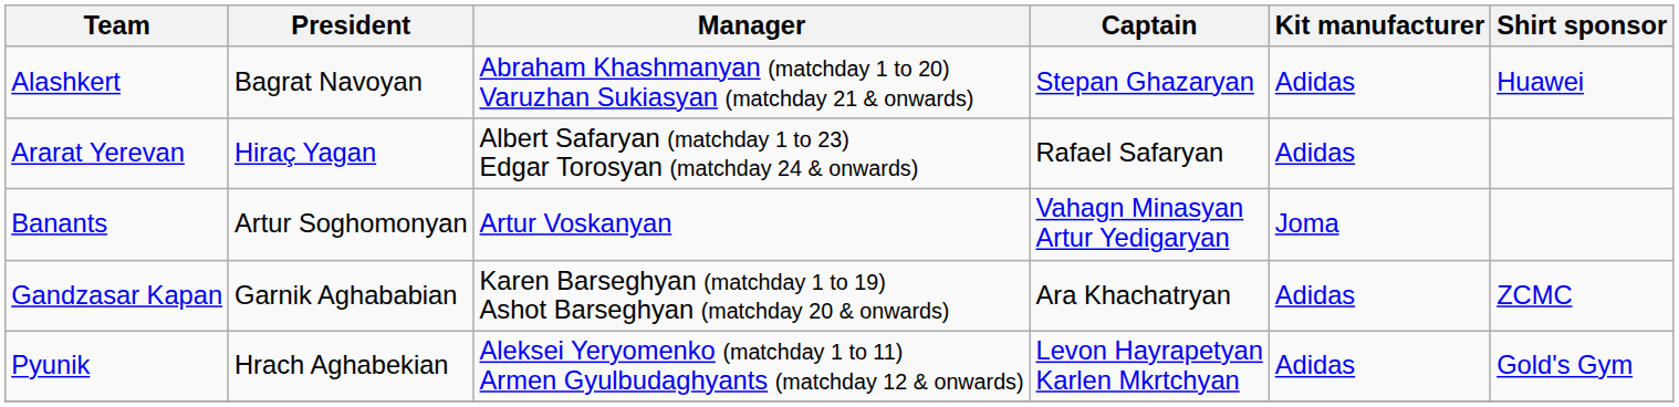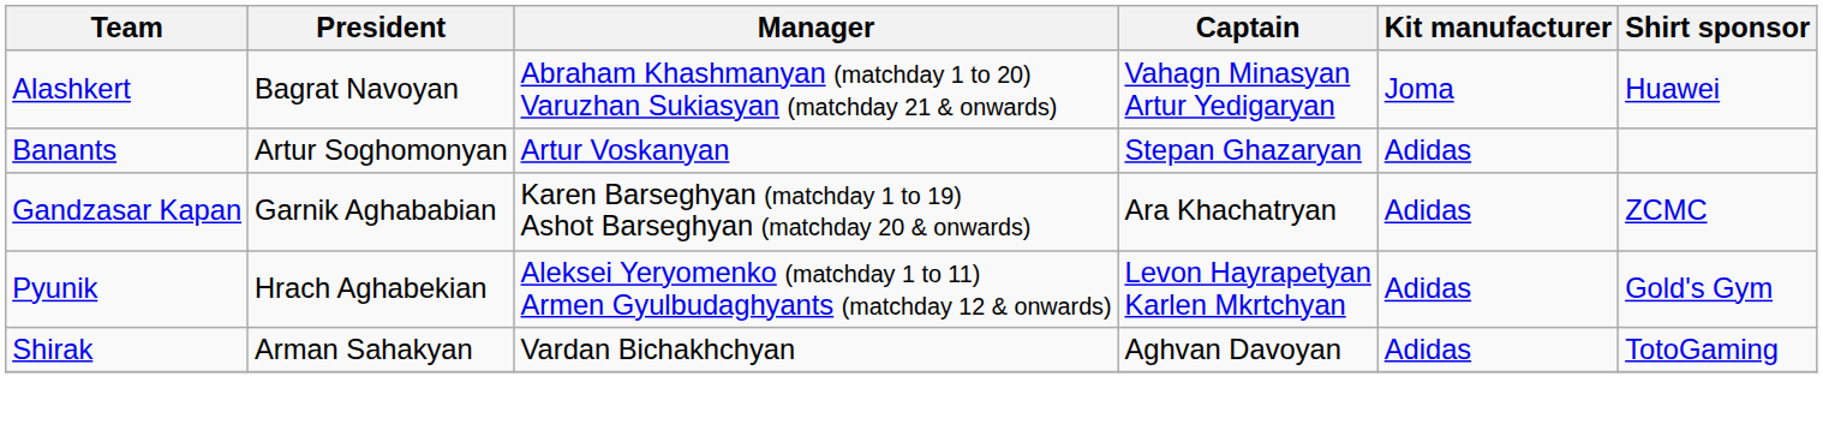 <table class="wikitable sortable" style="text-align: left;">
 <tr>
 <th>Team</th>
 <th>President</th>
 <th>Manager</th>
 <th>Captain</th>
 <th>Kit manufacturer</th>
 <th>Shirt sponsor</th>
 </tr>
 <tr>
 <td><a href='#'>Alashkert</a></td>
 <td> Bagrat Navoyan</td>
 <td> <a href='#'>Abraham Khashmanyan</a> <small>(matchday 1 to 20)</small> <br> <a href='#'>Varuzhan Sukiasyan</a> <small>(matchday 21 & onwards)</small></td>
-<td> <a href='#'>Stepan Ghazaryan</a></td>
-<td><a href='#'>Adidas</a></td>
+<td> <a href='#'>Vahagn Minasyan</a><br> <a href='#'>Artur Yedigaryan</a></td>
+<td><a href='#'>Joma</a></td>
 <td><a href='#'>Huawei</a></td>
-</tr>
-<tr>
-<td><a href='#'>Ararat Yerevan</a></td>
-<td>  <a href='#'>Hiraç Yagan</a></td>
-<td> Albert Safaryan <small>(matchday 1 to 23)</small> <br> Edgar Torosyan <small>(matchday 24 & onwards)</small></td>
-<td> Rafael Safaryan</td>
-<td><a href='#'>Adidas</a></td>
-<td></td>
 </tr>
 <tr>
 <td><a href='#'>Banants</a></td>
 <td>  Artur Soghomonyan</td>
 <td> <a href='#'>Artur Voskanyan</a></td>
-<td> <a href='#'>Vahagn Minasyan</a><br> <a href='#'>Artur Yedigaryan</a></td>
-<td><a href='#'>Joma</a></td>
+<td> <a href='#'>Stepan Ghazaryan</a></td>
+<td><a href='#'>Adidas</a></td>
 <td></td>
 </tr>
 <tr>
 <td><a href='#'>Gandzasar Kapan</a></td>
 <td> Garnik Aghababian</td>
 <td> Karen Barseghyan <small>(matchday 1 to 19)</small> <br> Ashot Barseghyan <small>(matchday 20 & onwards)</small></td>
 <td> Ara Khachatryan</td>
 <td><a href='#'>Adidas</a></td>
 <td><a href='#'>ZCMC</a></td>
 </tr>
 <tr>
 <td><a href='#'>Pyunik</a></td>
 <td> Hrach Aghabekian</td>
 <td> <a href='#'>Aleksei Yeryomenko</a> <small>(matchday 1 to 11)</small> <br> <a href='#'>Armen Gyulbudaghyants</a> <small>(matchday 12 & onwards)</small></td>
 <td> <a href='#'>Levon Hayrapetyan</a><br> <a href='#'>Karlen Mkrtchyan</a></td>
 <td><a href='#'>Adidas</a></td>
 <td><a href='#'>Gold's Gym</a></td>
 </tr>
 <tr>
+<td><a href='#'>Shirak</a></td>
+<td> Arman Sahakyan</td>
+<td> Vardan Bichakhchyan</td>
+<td> Aghvan Davoyan</td>
+<td><a href='#'>Adidas</a></td>
+<td><a href='#'>TotoGaming</a></td>
+</tr>
+<tr>
 </tr>
 </table>
